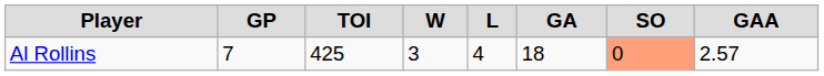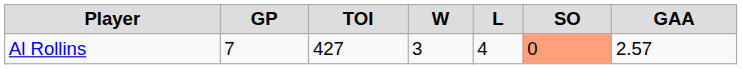 <table class="wikitable" width="50%">
 <tr align="center"  bgcolor="#dddddd">
 <td><strong>Player</strong></td>
 <td><strong>GP</strong></td>
 <td><strong>TOI</strong></td>
 <td><strong>W</strong></td>
 <td><strong>L</strong></td>
-<td><strong>GA</strong></td>
 <td><strong>SO</strong></td>
 <td><strong>GAA</strong></td>
 </tr>
 <tr>
 <td><a href='#'>Al Rollins</a></td>
 <td>7</td>
-<td>425</td>
+<td>427</td>
 <td>3</td>
 <td>4</td>
-<td>18</td>
 <td style="background: lightsalmon;">0</td>
 <td>2.57</td>
 </tr>
 </table>
